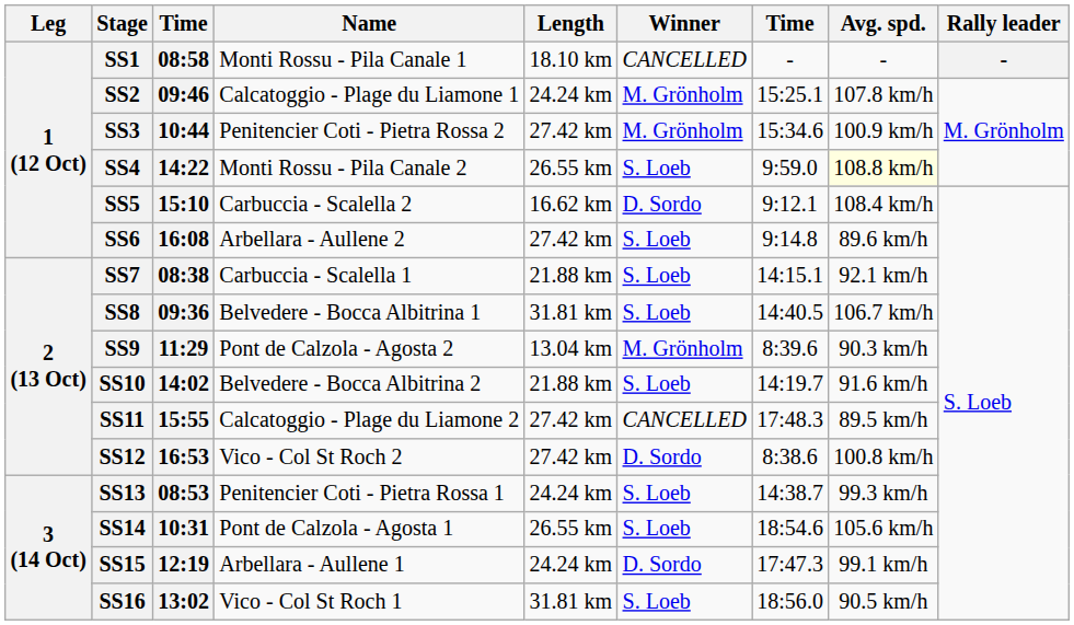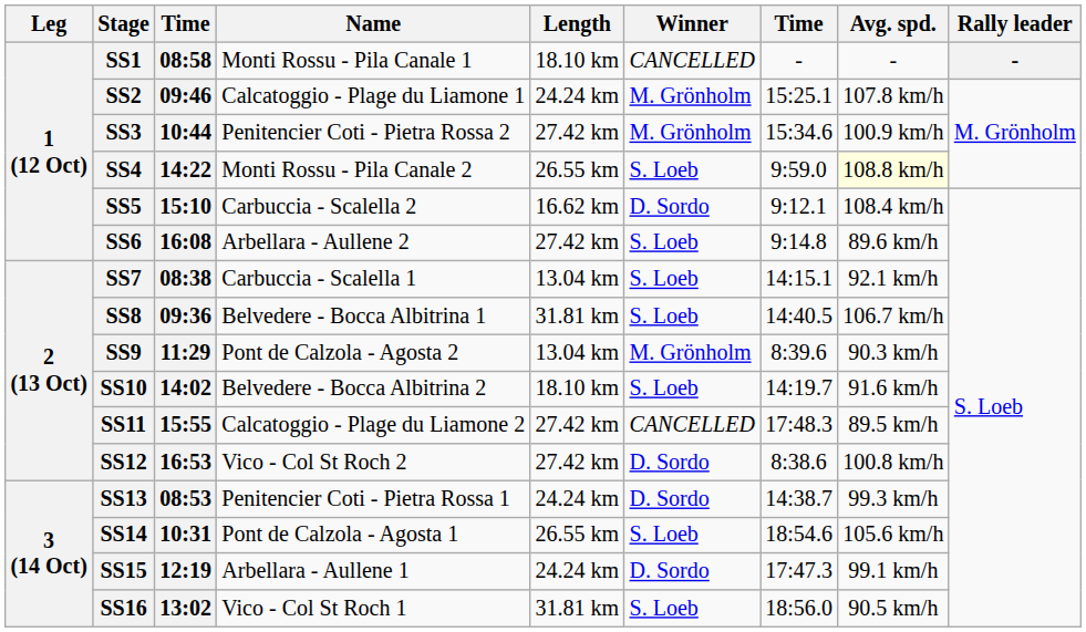 <table class="wikitable" style="text-align: center; font-size: 90%; max-width: 950px;">
 <tr>
 <th>Leg</th>
 <th>Stage</th>
 <th>Time</th>
 <th>Name</th>
 <th>Length</th>
 <th>Winner</th>
 <th>Time</th>
 <th>Avg. spd.</th>
 <th>Rally leader</th>
 </tr>
 <tr>
 <th rowspan="6">1<br>(12 Oct)</th>
 <th>SS1</th>
 <th>08:58</th>
 <td align=left>Monti Rossu - Pila Canale 1</td>
 <td>18.10 km</td>
 <td><em>CANCELLED</em></td>
 <td>-</td>
 <td>-</td>
 <th align=left>-</th>
 </tr>
 <tr>
 <th>SS2</th>
 <th>09:46</th>
 <td align=left>Calcatoggio - Plage du Liamone 1</td>
 <td>24.24 km</td>
 <td align=left> <a href='#'>M. Grönholm</a></td>
 <td>15:25.1</td>
 <td>107.8 km/h</td>
 <td align=left rowspan="3"> <a href='#'>M. Grönholm</a></td>
 </tr>
 <tr>
 <th>SS3</th>
 <th>10:44</th>
 <td align=left>Penitencier Coti - Pietra Rossa 2</td>
 <td>27.42 km</td>
 <td align=left> <a href='#'>M. Grönholm</a></td>
 <td>15:34.6</td>
 <td>100.9 km/h</td>
 </tr>
 <tr>
 <th>SS4</th>
 <th>14:22</th>
 <td align=left>Monti Rossu - Pila Canale 2</td>
 <td>26.55 km</td>
 <td align=left> <a href='#'>S. Loeb</a></td>
 <td>9:59.0</td>
 <td style="background: lightyellow;">108.8 km/h</td>
 </tr>
 <tr>
 <th>SS5</th>
 <th>15:10</th>
 <td align=left>Carbuccia - Scalella 2</td>
 <td>16.62 km</td>
 <td align=left> <a href='#'>D. Sordo</a></td>
 <td>9:12.1</td>
 <td>108.4 km/h</td>
 <td align=left rowspan="12"> <a href='#'>S. Loeb</a></td>
 </tr>
 <tr>
 <th>SS6</th>
 <th>16:08</th>
 <td align=left>Arbellara - Aullene 2</td>
 <td>27.42 km</td>
 <td align=left> <a href='#'>S. Loeb</a></td>
 <td>9:14.8</td>
 <td>89.6 km/h</td>
 </tr>
 <tr>
 <th rowspan="6">2<br>(13 Oct)</th>
 <th>SS7</th>
 <th>08:38</th>
 <td align=left>Carbuccia - Scalella 1</td>
-<td>21.88 km</td>
+<td>13.04 km</td>
 <td align=left> <a href='#'>S. Loeb</a></td>
 <td>14:15.1</td>
 <td>92.1 km/h</td>
 </tr>
 <tr>
 <th>SS8</th>
 <th>09:36</th>
 <td align=left>Belvedere - Bocca Albitrina 1</td>
 <td>31.81 km</td>
 <td align=left> <a href='#'>S. Loeb</a></td>
 <td>14:40.5</td>
 <td>106.7 km/h</td>
 </tr>
 <tr>
 <th>SS9</th>
 <th>11:29</th>
 <td align=left>Pont de Calzola - Agosta 2</td>
 <td>13.04 km</td>
 <td align=left> <a href='#'>M. Grönholm</a></td>
 <td>8:39.6</td>
 <td>90.3 km/h</td>
 </tr>
 <tr>
 <th>SS10</th>
 <th>14:02</th>
 <td align=left>Belvedere - Bocca Albitrina 2</td>
-<td>21.88 km</td>
+<td>18.10 km</td>
 <td align=left> <a href='#'>S. Loeb</a></td>
 <td>14:19.7</td>
 <td>91.6 km/h</td>
 </tr>
 <tr>
 <th>SS11</th>
 <th>15:55</th>
 <td align=left>Calcatoggio - Plage du Liamone 2</td>
 <td>27.42 km</td>
 <td><em>CANCELLED</em></td>
 <td>17:48.3</td>
 <td>89.5 km/h</td>
 </tr>
 <tr>
 <th>SS12</th>
 <th>16:53</th>
 <td align=left>Vico - Col St Roch 2</td>
 <td>27.42 km</td>
 <td align=left> <a href='#'>D. Sordo</a></td>
 <td>8:38.6</td>
 <td>100.8 km/h</td>
 </tr>
 <tr>
 <th rowspan="4">3<br>(14 Oct)</th>
 <th>SS13</th>
 <th>08:53</th>
 <td align=left>Penitencier Coti - Pietra Rossa 1</td>
 <td>24.24 km</td>
-<td align=left> <a href='#'>S. Loeb</a></td>
+<td align=left> <a href='#'>D. Sordo</a></td>
 <td>14:38.7</td>
 <td>99.3 km/h</td>
 </tr>
 <tr>
 <th>SS14</th>
 <th>10:31</th>
 <td align=left>Pont de Calzola - Agosta 1</td>
 <td>26.55 km</td>
 <td align=left> <a href='#'>S. Loeb</a></td>
 <td>18:54.6</td>
 <td>105.6 km/h</td>
 </tr>
 <tr>
 <th>SS15</th>
 <th>12:19</th>
 <td align=left>Arbellara - Aullene 1</td>
 <td>24.24 km</td>
 <td align=left> <a href='#'>D. Sordo</a></td>
 <td>17:47.3</td>
 <td>99.1 km/h</td>
 </tr>
 <tr>
 <th>SS16</th>
 <th>13:02</th>
 <td align=left>Vico - Col St Roch 1</td>
 <td>31.81 km</td>
 <td align=left> <a href='#'>S. Loeb</a></td>
 <td>18:56.0</td>
 <td>90.5 km/h</td>
 </tr>
 </table>
